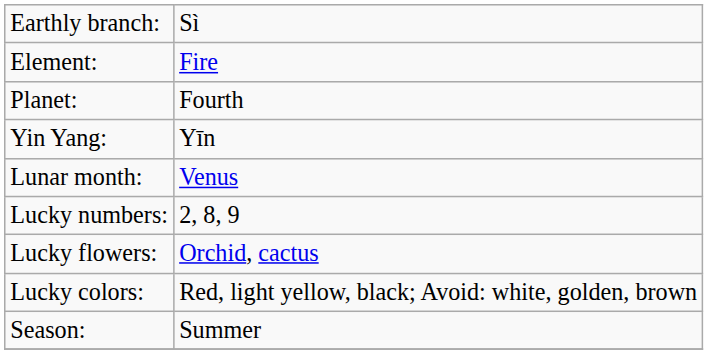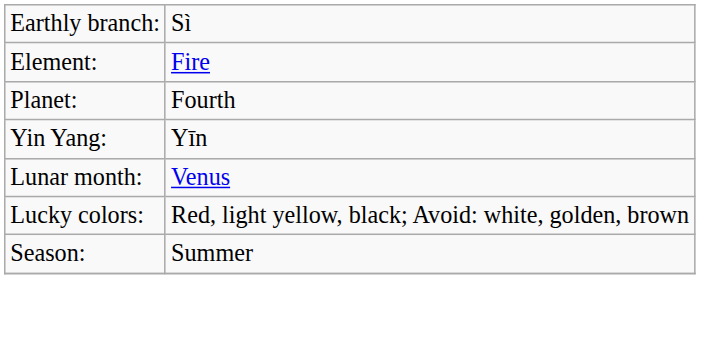 <table class="wikitable">
 <tr>
 <td>Earthly branch:</td>
 <td>Sì</td>
 </tr>
 <tr>
 <td>Element:</td>
 <td><a href='#'>Fire</a></td>
 </tr>
 <tr>
 <td>Planet:</td>
 <td>Fourth</td>
 </tr>
 <tr>
 <td>Yin Yang:</td>
 <td>Yīn</td>
 </tr>
 <tr>
 <td>Lunar month:</td>
 <td><a href='#'>Venus</a></td>
 </tr>
 <tr>
-<td>Lucky numbers:</td>
-<td>2, 8, 9</td>
-</tr>
-<tr>
-<td>Lucky flowers:</td>
-<td><a href='#'>Orchid</a>, <a href='#'>cactus</a></td>
-</tr>
-<tr>
 <td>Lucky colors:</td>
 <td>Red, light yellow, black; Avoid: white, golden, brown</td>
 </tr>
 <tr>
 <td>Season:</td>
 <td>Summer</td>
 </tr>
 <tr>
 </tr>
 </table>
